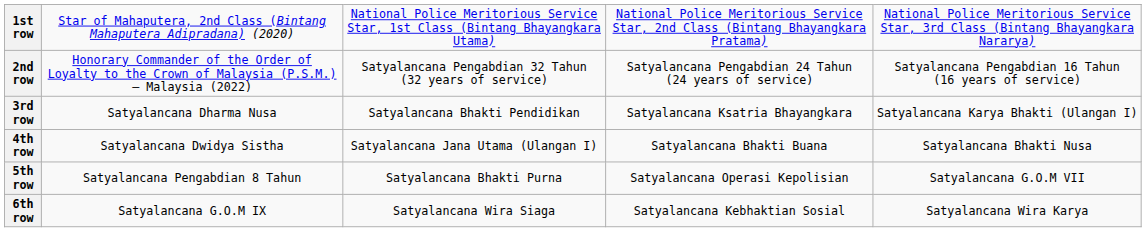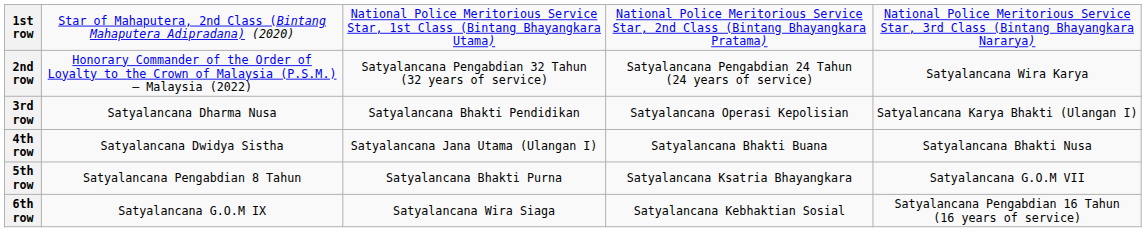 <table class="wikitable" style="margin:1em auto; text-align:center;">
 <tr>
 <th>1st row</th>
 <td colspan="1"><a href='#'>Star of Mahaputera, 2nd Class (<em>Bintang Mahaputera Adipradana)</a> (2020)</td>
 <td colspan="1"><a href='#'>National Police Meritorious Service Star, 1st Class (</em>Bintang Bhayangkara Utama<em>)</a></td>
 <td colspan="1"><a href='#'>National Police Meritorious Service Star, 2nd Class (</em>Bintang Bhayangkara Pratama<em>)</a></td>
 <td colspan="1"><a href='#'>National Police Meritorious Service Star, 3rd Class (</em>Bintang Bhayangkara Nararya<em>)</a></td>
 </tr>
 <tr>
 <th>2nd row</th>
 <td colspan="1"><a href='#'>Honorary Commander of the Order of Loyalty to the Crown of Malaysia (P.S.M.)</a> – Malaysia (2022)</td>
 <td colspan="1">Satyalancana Pengabdian 32 Tahun<br>(32 years of service)</td>
 <td colspan="1">Satyalancana Pengabdian 24 Tahun<br>(24 years of service)</td>
-<td colspan="1">Satyalancana Pengabdian 16 Tahun<br>(16 years of service)</td>
+<td colspan="1">Satyalancana Wira Karya</td>
 </tr>
 <tr>
 <th>3rd row</th>
 <td colspan="1">Satyalancana Dharma Nusa</td>
 <td colspan="1">Satyalancana Bhakti Pendidikan</td>
-<td colspan="1">Satyalancana Ksatria Bhayangkara</td>
+<td colspan="1">Satyalancana Operasi Kepolisian</td>
 <td colspan="1">Satyalancana Karya Bhakti (Ulangan I)</td>
 </tr>
 <tr>
 <th>4th row</th>
 <td colspan="1">Satyalancana Dwidya Sistha</td>
 <td colspan="1">Satyalancana Jana Utama (Ulangan I)</td>
 <td colspan="1">Satyalancana Bhakti Buana</td>
 <td colspan="1">Satyalancana Bhakti Nusa</td>
 </tr>
 <tr>
 <th>5th row</th>
 <td colspan="1">Satyalancana Pengabdian 8 Tahun</td>
 <td colspan="1">Satyalancana Bhakti Purna</td>
-<td colspan="1">Satyalancana Operasi Kepolisian</td>
+<td colspan="1">Satyalancana Ksatria Bhayangkara</td>
 <td colspan="1">Satyalancana G.O.M VII</td>
 </tr>
 <tr>
 <th>6th row</th>
 <td colspan="1">Satyalancana G.O.M IX</td>
 <td colspan="1">Satyalancana Wira Siaga</td>
 <td colspan="1">Satyalancana Kebhaktian Sosial</td>
-<td colspan="1">Satyalancana Wira Karya</td>
+<td colspan="1">Satyalancana Pengabdian 16 Tahun<br>(16 years of service)</td>
 </tr>
 </table>
